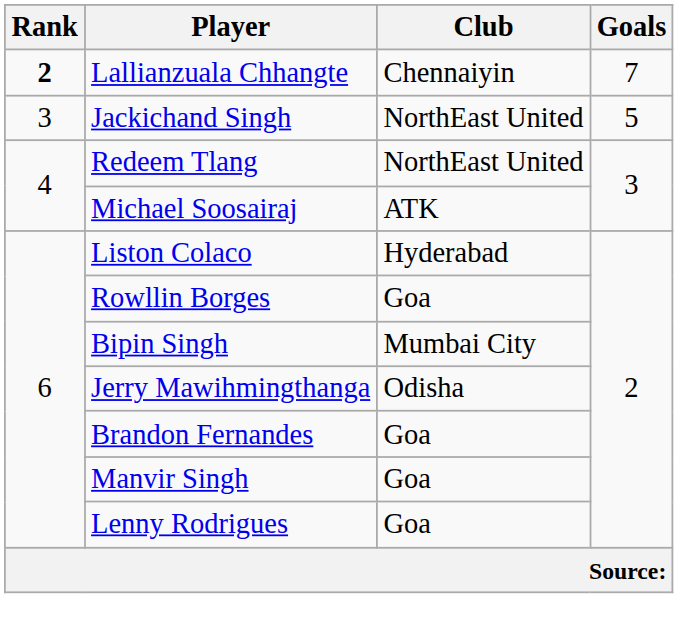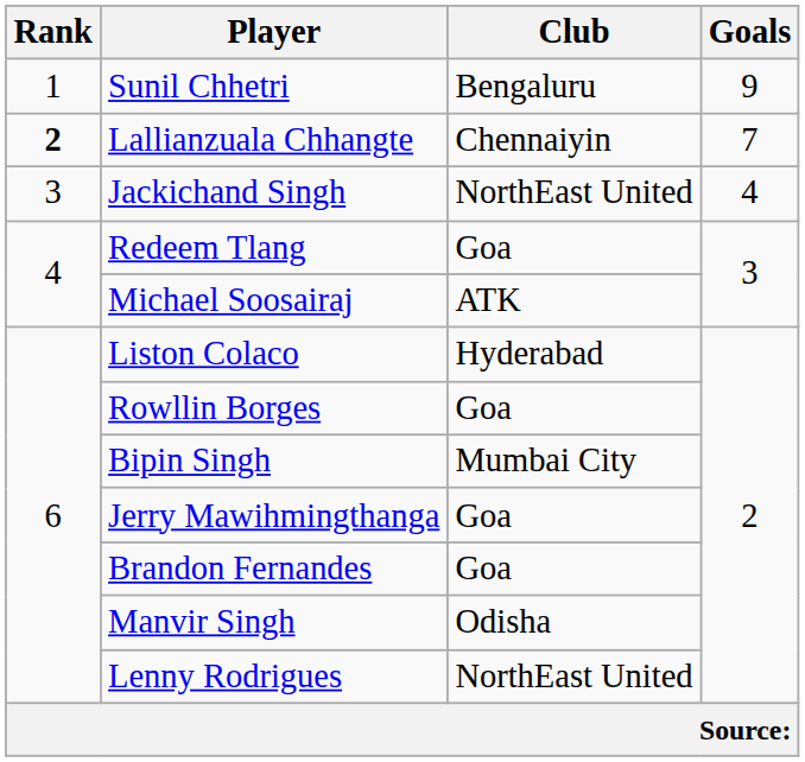 <table class="wikitable" style="text-align:center">
 <tr>
 <th>Rank</th>
 <th>Player</th>
 <th>Club</th>
 <th>Goals</th>
+</tr>
+<tr>
+<td>1</td>
+<td align="left"><a href='#'>Sunil Chhetri</a></td>
+<td align="left">Bengaluru</td>
+<td>9</td>
 </tr>
 <tr>
 <td><strong>2</strong></td>
 <td align="left"><a href='#'>Lallianzuala Chhangte</a></td>
 <td align="left">Chennaiyin</td>
 <td>7</td>
 </tr>
 <tr>
 <td>3</td>
 <td align="left"><a href='#'>Jackichand Singh</a></td>
 <td align="left">NorthEast United</td>
-<td>5</td>
+<td>4</td>
 </tr>
 <tr>
 <td rowspan="2">4</td>
 <td align="left"><a href='#'>Redeem Tlang</a></td>
-<td align="left">NorthEast United</td>
+<td align="left">Goa</td>
 <td rowspan="2">3</td>
 </tr>
 <tr>
 <td align="left"><a href='#'>Michael Soosairaj</a></td>
 <td align="left">ATK</td>
 </tr>
 <tr>
 <td rowspan="7">6</td>
 <td align="left"><a href='#'>Liston Colaco</a></td>
 <td align="left">Hyderabad</td>
 <td rowspan="7">2</td>
 </tr>
 <tr>
 <td align="left"><a href='#'>Rowllin Borges</a></td>
 <td align="left">Goa</td>
 </tr>
 <tr>
 <td align="left"><a href='#'>Bipin Singh</a></td>
 <td align="left">Mumbai City</td>
 </tr>
 <tr>
 <td align="left"><a href='#'>Jerry Mawihmingthanga</a></td>
-<td align="left">Odisha</td>
+<td align="left">Goa</td>
 </tr>
 <tr>
 <td align="left"><a href='#'>Brandon Fernandes</a></td>
 <td align="left">Goa</td>
 </tr>
 <tr>
 <td align="left"><a href='#'>Manvir Singh</a></td>
-<td align="left">Goa</td>
+<td align="left">Odisha</td>
 </tr>
 <tr>
 <td align="left"><a href='#'>Lenny Rodrigues</a></td>
-<td align="left">Goa</td>
+<td align="left">NorthEast United</td>
 </tr>
 <tr>
 <th colspan="4" style="text-align:right;"><small>Source:</small></th>
 </tr>
 </table>
